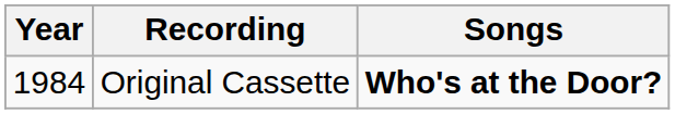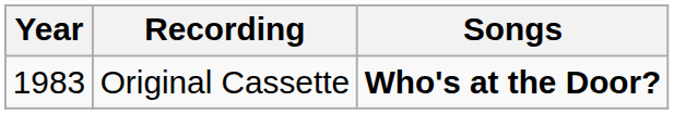 <table class="wikitable">
 <tr>
 <th align="center">Year</th>
 <th align="center">Recording</th>
 <th align="center">Songs</th>
 </tr>
 <tr>
-<td align="center">1984</td>
+<td align="center">1983</td>
 <td align="center">Original Cassette</td>
 <td align="center"><strong>Who's at the Door?</strong></td>
 </tr>
 </table>
